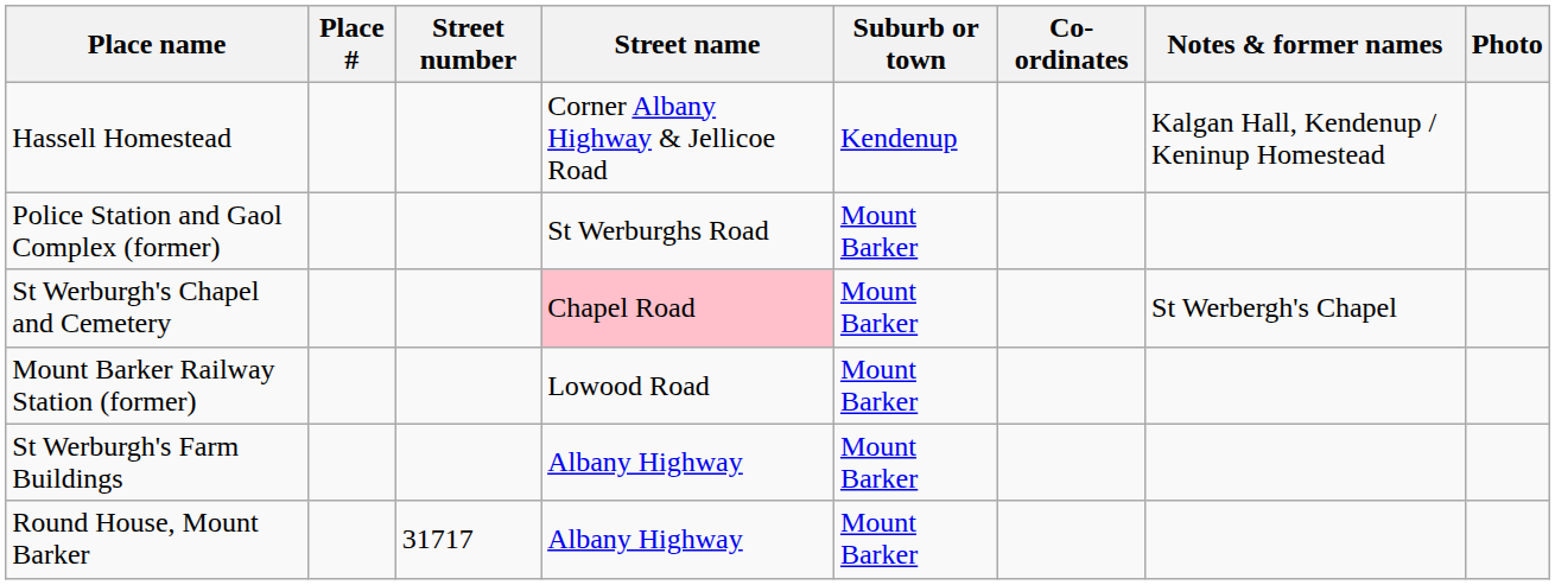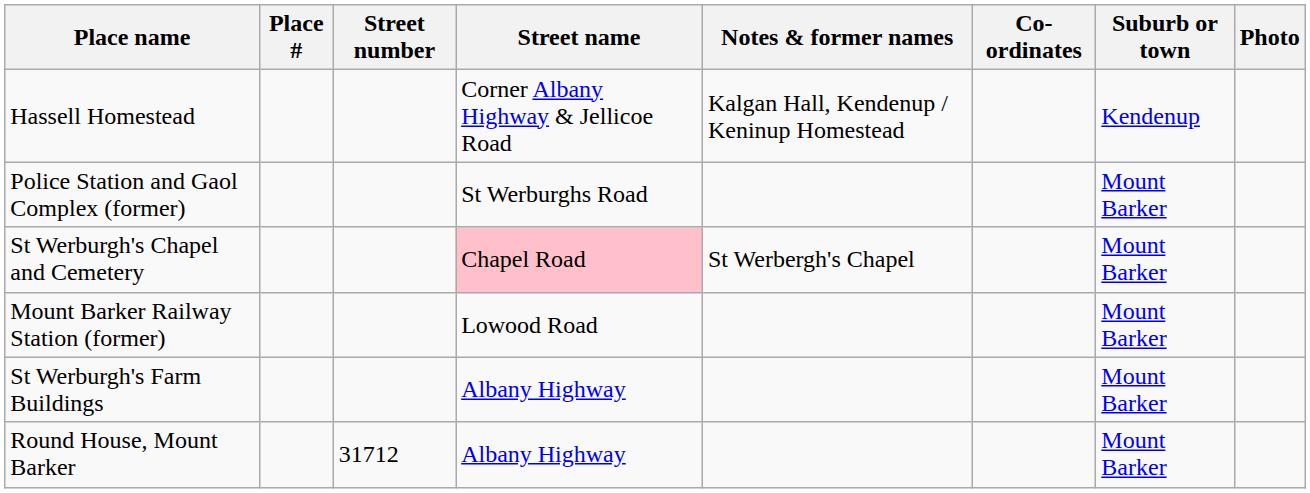 <table class="wikitable sortable">
 <tr>
 <th>Place name</th>
 <th>Place #</th>
 <th>Street number</th>
 <th>Street name</th>
+<th class="unsortable">Notes & former names</th>
+<th>Co-ordinates</th>
 <th>Suburb or town</th>
-<th>Co-ordinates</th>
-<th class="unsortable">Notes & former names</th>
 <th class="unsortable">Photo</th>
 </tr>
 <tr>
 <td>Hassell Homestead</td>
 <td></td>
 <td></td>
 <td>Corner <a href='#'>Albany Highway</a> & Jellicoe Road</td>
+<td>Kalgan Hall, Kendenup / Keninup Homestead</td>
+<td></td>
 <td><a href='#'>Kendenup</a></td>
-<td></td>
-<td>Kalgan Hall, Kendenup / Keninup Homestead</td>
 <td></td>
 </tr>
 <tr>
 <td>Police Station and Gaol Complex (former)</td>
 <td></td>
 <td></td>
 <td>St Werburghs Road</td>
-<td><a href='#'>Mount Barker</a></td>
 <td></td>
 <td></td>
+<td><a href='#'>Mount Barker</a></td>
 <td></td>
 </tr>
 <tr>
 <td>St Werburgh's Chapel and Cemetery</td>
 <td></td>
 <td></td>
 <td style="background: pink;">Chapel Road</td>
+<td>St Werbergh's Chapel</td>
+<td></td>
 <td><a href='#'>Mount Barker</a></td>
-<td></td>
-<td>St Werbergh's Chapel</td>
 <td></td>
 </tr>
 <tr>
 <td>Mount Barker Railway Station (former)</td>
 <td></td>
 <td></td>
 <td>Lowood Road</td>
-<td><a href='#'>Mount Barker</a></td>
 <td></td>
 <td></td>
+<td><a href='#'>Mount Barker</a></td>
 <td></td>
 </tr>
 <tr>
 <td>St Werburgh's Farm Buildings</td>
 <td></td>
 <td></td>
 <td><a href='#'>Albany Highway</a></td>
-<td><a href='#'>Mount Barker</a></td>
 <td></td>
 <td></td>
+<td><a href='#'>Mount Barker</a></td>
 <td></td>
 </tr>
 <tr>
 <td>Round House, Mount Barker</td>
 <td></td>
-<td>31717</td>
+<td>31712</td>
 <td><a href='#'>Albany Highway</a></td>
-<td><a href='#'>Mount Barker</a></td>
 <td></td>
 <td></td>
+<td><a href='#'>Mount Barker</a></td>
 <td></td>
 </tr>
 </table>
